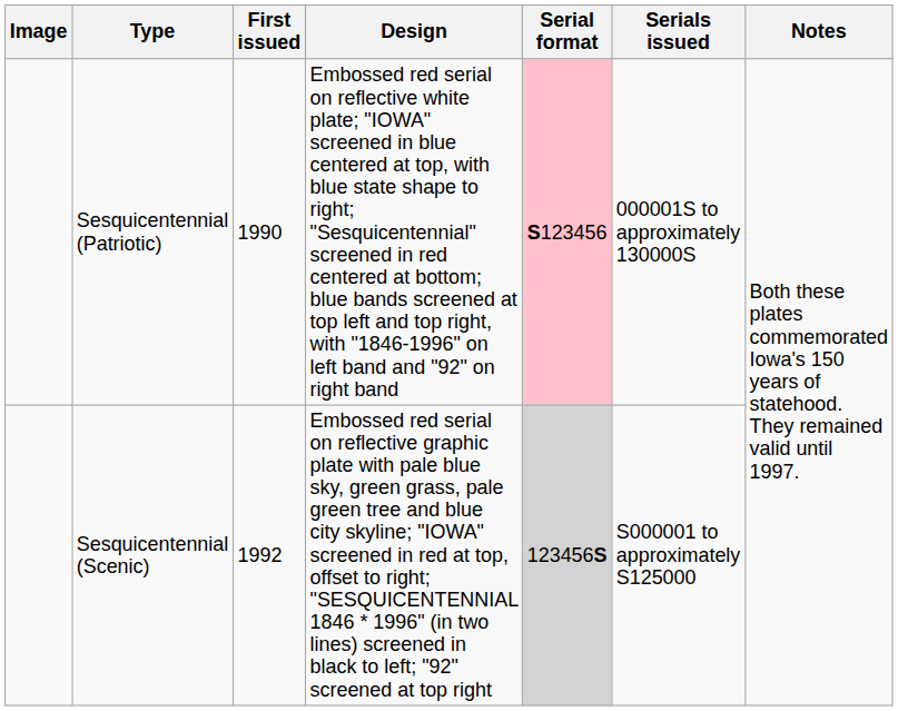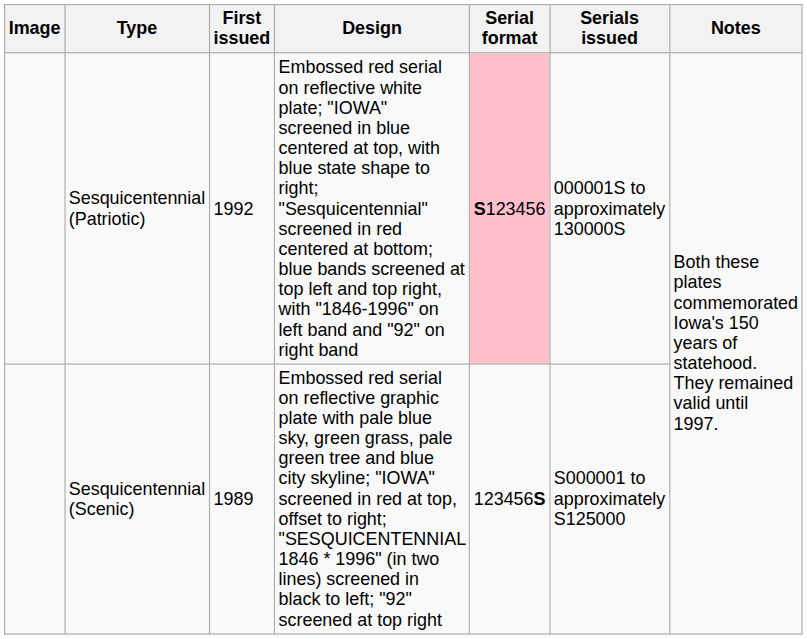 <table class=wikitable>
 <tr>
 <th>Image</th>
 <th>Type</th>
 <th>First issued</th>
 <th>Design</th>
 <th>Serial format</th>
 <th>Serials issued</th>
 <th>Notes</th>
 </tr>
 <tr>
 <td></td>
 <td>Sesquicentennial (Patriotic)</td>
-<td>1990</td>
+<td>1992</td>
 <td>Embossed red serial on reflective white plate; "IOWA" screened in blue centered at top, with blue state shape to right; "Sesquicentennial" screened in red centered at bottom; blue bands screened at top left and top right, with "1846-1996" on left band and "92" on right band</td>
 <td style="background: pink;"><strong>S</strong>123456</td>
 <td>000001S to approximately 130000S</td>
 <td rowspan="2">Both these plates commemorated Iowa's 150 years of statehood. They remained valid until 1997.</td>
 </tr>
 <tr>
 <td></td>
 <td>Sesquicentennial (Scenic)</td>
-<td>1992</td>
+<td>1989</td>
 <td>Embossed red serial on reflective graphic plate with pale blue sky, green grass, pale green tree and blue city skyline; "IOWA" screened in red at top, offset to right; "SESQUICENTENNIAL 1846 * 1996" (in two lines) screened in black to left; "92" screened at top right</td>
-<td style="background: lightgrey;">123456<strong>S</strong></td>
+<td>123456<strong>S</strong></td>
 <td>S000001 to approximately S125000</td>
 </tr>
 </table>
